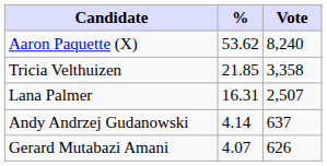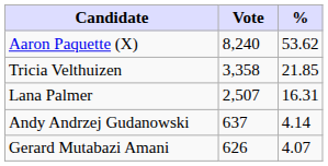 <table class="wikitable">
 <tr>
 <th style="background:#ddf; width:200px;">Candidate</th>
+<th style="background:#ddf; width:50px;">Vote</th>
 <th style="background:#ddf; width:30px;">%</th>
-<th style="background:#ddf; width:50px;">Vote</th>
 </tr>
 <tr>
 <td><a href='#'>Aaron Paquette</a> (X)</td>
+<td>8,240</td>
 <td>53.62</td>
-<td>8,240</td>
 </tr>
 <tr>
 <td>Tricia Velthuizen</td>
+<td>3,358</td>
 <td>21.85</td>
-<td>3,358</td>
 </tr>
 <tr>
 <td>Lana Palmer</td>
+<td>2,507</td>
 <td>16.31</td>
-<td>2,507</td>
 </tr>
 <tr>
 <td>Andy Andrzej Gudanowski</td>
+<td>637</td>
 <td>4.14</td>
-<td>637</td>
 </tr>
 <tr>
 <td>Gerard Mutabazi Amani</td>
+<td>626</td>
 <td>4.07</td>
-<td>626</td>
 </tr>
 </table>
